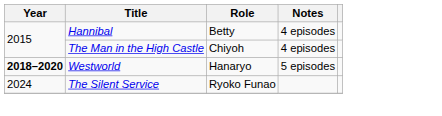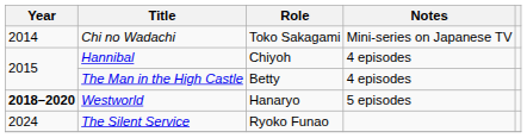 <table class="wikitable plainrowheaders sortable">
 <tr>
 <th scope="col">Year</th>
 <th scope="col">Title</th>
 <th scope="col">Role</th>
 <th scope="col"  class = "unsortable">Notes</th>
 <th scope="col"  class = "unsortable"></th>
 </tr>
 <tr>
+<td>2014</td>
+<td><em>Chi no Wadachi</em></td>
+<td>Toko Sakagami</td>
+<td>Mini-series on Japanese TV</td>
+<td></td>
+</tr>
+<tr>
 <td rowspan="2">2015</td>
 <td><em><a href='#'>Hannibal</a></em></td>
-<td>Betty</td>
+<td>Chiyoh</td>
 <td>4 episodes</td>
 <td></td>
 </tr>
 <tr>
 <td><em><a href='#'>The Man in the High Castle</a></em></td>
-<td>Chiyoh</td>
+<td>Betty</td>
 <td>4 episodes</td>
 <td></td>
 </tr>
 <tr>
 <td><strong>2018–2020</strong></td>
 <td><em><a href='#'>Westworld</a></em></td>
 <td>Hanaryo</td>
 <td>5 episodes</td>
 <td></td>
 </tr>
 <tr>
 <td>2024</td>
 <td><em><a href='#'>The Silent Service</a></em></td>
 <td>Ryoko Funao</td>
 <td></td>
 <td></td>
 </tr>
 <tr>
 </tr>
 </table>
